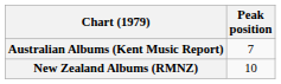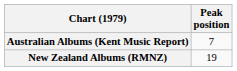 <table class="wikitable sortable plainrowheaders" style="text-align:center">
 <tr>
 <th>Chart (1979)</th>
 <th>Peak<br>position</th>
 </tr>
 <tr>
 <th scope="row">Australian Albums (Kent Music Report)</th>
 <td>7</td>
 </tr>
 <tr>
 <th scope="row">New Zealand Albums (RMNZ)</th>
-<td>10</td>
+<td>19</td>
 </tr>
 </table>
